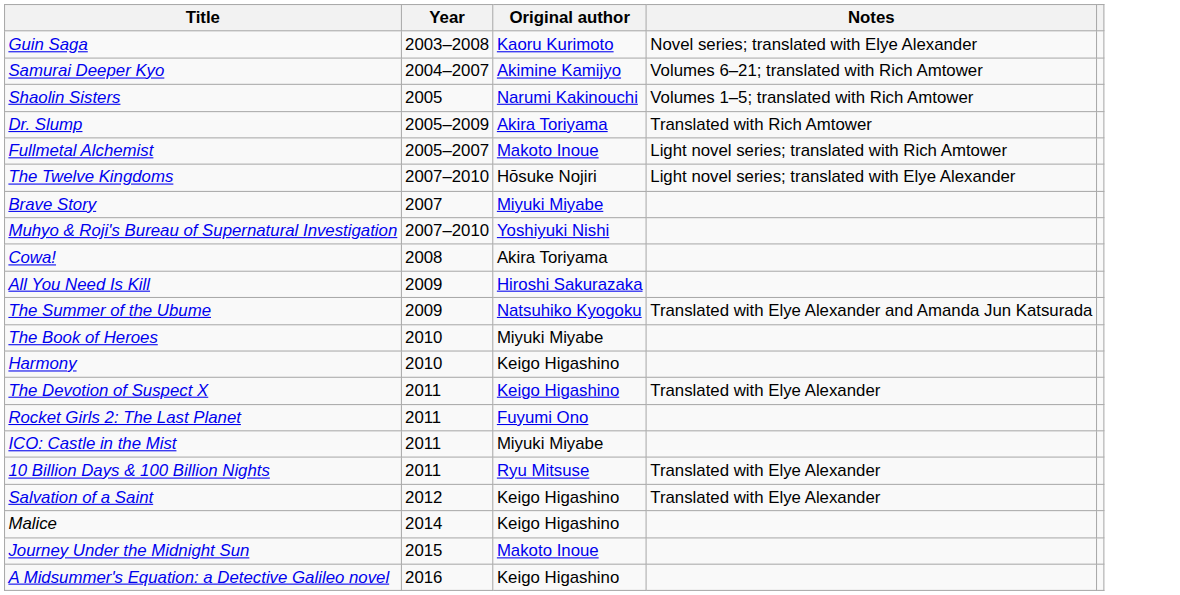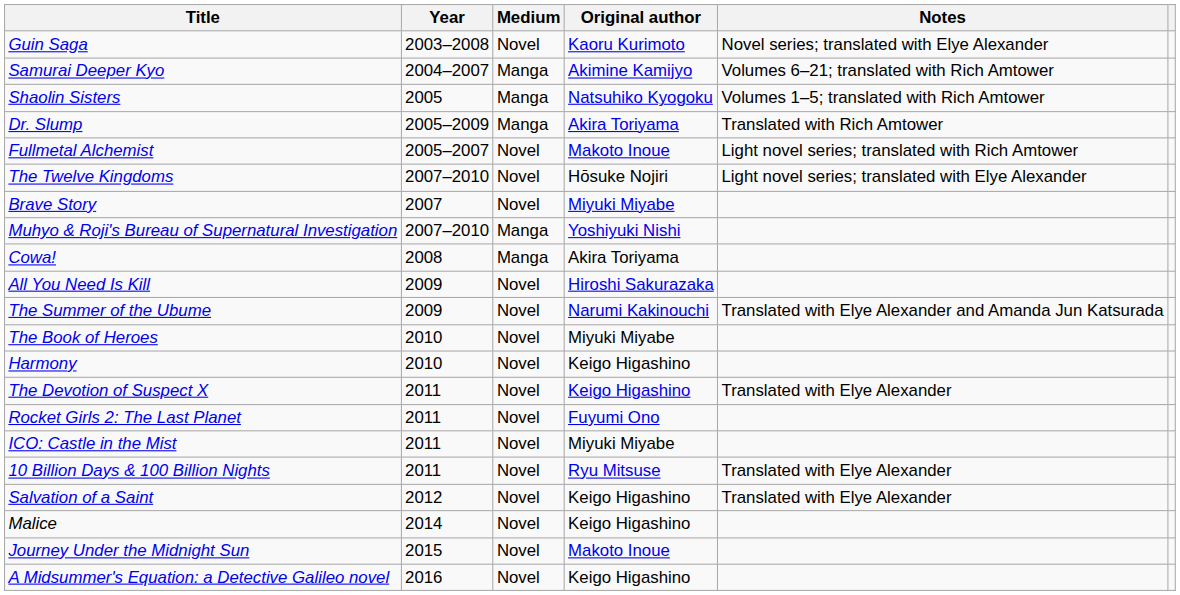 <table class="wikitable" border="1">
 <tr>
 <th scope="col">Title</th>
 <th scope="col">Year</th>
+<th scope="col">Medium</th>
 <th scope="col">Original author</th>
 <th scope="col">Notes</th>
 <th scope="col"></th>
 </tr>
 <tr>
 <td><em><a href='#'>Guin Saga</a></em></td>
 <td>2003–2008</td>
+<td>Novel</td>
 <td><a href='#'>Kaoru Kurimoto</a></td>
 <td>Novel series; translated with Elye Alexander</td>
 <td></td>
 </tr>
 <tr>
 <td><em><a href='#'>Samurai Deeper Kyo</a></em></td>
 <td>2004–2007</td>
+<td>Manga</td>
 <td><a href='#'>Akimine Kamijyo</a></td>
 <td>Volumes 6–21; translated with Rich Amtower</td>
 <td></td>
 </tr>
 <tr>
 <td><em><a href='#'>Shaolin Sisters</a></em></td>
 <td>2005</td>
-<td><a href='#'>Narumi Kakinouchi</a></td>
+<td>Manga</td>
+<td><a href='#'>Natsuhiko Kyogoku</a></td>
 <td>Volumes 1–5; translated with Rich Amtower</td>
 <td></td>
 </tr>
 <tr>
 <td><em><a href='#'>Dr. Slump</a></em></td>
 <td>2005–2009</td>
+<td>Manga</td>
 <td><a href='#'>Akira Toriyama</a></td>
 <td>Translated with Rich Amtower</td>
 <td></td>
 </tr>
 <tr>
 <td><em><a href='#'>Fullmetal Alchemist</a></em></td>
 <td>2005–2007</td>
+<td>Novel</td>
 <td><a href='#'>Makoto Inoue</a></td>
 <td>Light novel series; translated with Rich Amtower</td>
 <td></td>
 </tr>
 <tr>
 <td><em><a href='#'>The Twelve Kingdoms</a></em></td>
 <td>2007–2010</td>
+<td>Novel</td>
 <td>Hōsuke Nojiri</td>
 <td>Light novel series; translated with Elye Alexander</td>
 <td></td>
 </tr>
 <tr>
 <td><em><a href='#'>Brave Story</a></em></td>
 <td>2007</td>
+<td>Novel</td>
 <td><a href='#'>Miyuki Miyabe</a></td>
 <td></td>
 <td></td>
 </tr>
 <tr>
 <td><em><a href='#'>Muhyo & Roji's Bureau of Supernatural Investigation</a></em></td>
 <td>2007–2010</td>
+<td>Manga</td>
 <td><a href='#'>Yoshiyuki Nishi</a></td>
 <td></td>
 <td></td>
 </tr>
 <tr>
 <td><em><a href='#'>Cowa!</a></em></td>
 <td>2008</td>
+<td>Manga</td>
 <td>Akira Toriyama</td>
 <td></td>
 <td></td>
 </tr>
 <tr>
 <td><em><a href='#'>All You Need Is Kill</a></em></td>
 <td>2009</td>
+<td>Novel</td>
 <td><a href='#'>Hiroshi Sakurazaka</a></td>
 <td></td>
 <td></td>
 </tr>
 <tr>
 <td><em><a href='#'>The Summer of the Ubume</a></em></td>
 <td>2009</td>
-<td><a href='#'>Natsuhiko Kyogoku</a></td>
+<td>Novel</td>
+<td><a href='#'>Narumi Kakinouchi</a></td>
 <td>Translated with Elye Alexander and Amanda Jun Katsurada</td>
 <td></td>
 </tr>
 <tr>
 <td><em><a href='#'>The Book of Heroes</a></em></td>
 <td>2010</td>
+<td>Novel</td>
 <td>Miyuki Miyabe</td>
 <td></td>
 <td></td>
 </tr>
 <tr>
 <td><em><a href='#'>Harmony</a></em></td>
 <td>2010</td>
+<td>Novel</td>
 <td>Keigo Higashino</td>
 <td></td>
 <td></td>
 </tr>
 <tr>
 <td><em><a href='#'>The Devotion of Suspect X</a></em></td>
 <td>2011</td>
+<td>Novel</td>
 <td><a href='#'>Keigo Higashino</a></td>
 <td>Translated with Elye Alexander</td>
 <td></td>
 </tr>
 <tr>
 <td><em><a href='#'>Rocket Girls 2: The Last Planet</a></em></td>
 <td>2011</td>
+<td>Novel</td>
 <td><a href='#'>Fuyumi Ono</a></td>
 <td></td>
 <td></td>
 </tr>
 <tr>
 <td><em><a href='#'>ICO: Castle in the Mist</a></em></td>
 <td>2011</td>
+<td>Novel</td>
 <td>Miyuki Miyabe</td>
 <td></td>
 <td></td>
 </tr>
 <tr>
 <td><em><a href='#'>10 Billion Days & 100 Billion Nights</a></em></td>
 <td>2011</td>
+<td>Novel</td>
 <td><a href='#'>Ryu Mitsuse</a></td>
 <td>Translated with Elye Alexander</td>
 <td></td>
 </tr>
 <tr>
 <td><em><a href='#'>Salvation of a Saint</a></em></td>
 <td>2012</td>
+<td>Novel</td>
 <td>Keigo Higashino</td>
 <td>Translated with Elye Alexander</td>
 <td></td>
 </tr>
 <tr>
 <td><em>Malice</em></td>
 <td>2014</td>
+<td>Novel</td>
 <td>Keigo Higashino</td>
 <td></td>
 <td></td>
 </tr>
 <tr>
 <td><em><a href='#'>Journey Under the Midnight Sun</a></em></td>
 <td>2015</td>
+<td>Novel</td>
 <td><a href='#'>Makoto Inoue</a></td>
 <td></td>
 <td></td>
 </tr>
 <tr>
 <td><em><a href='#'>A Midsummer's Equation: a Detective Galileo novel</a></em></td>
 <td>2016</td>
+<td>Novel</td>
 <td>Keigo Higashino</td>
 <td></td>
 <td></td>
 </tr>
 </table>
